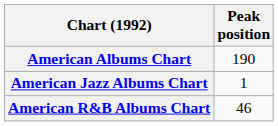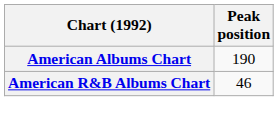 <table class="wikitable sortable plainrowheaders">
 <tr>
 <th scope="col">Chart (1992)</th>
 <th scope="col">Peak<br>position</th>
 </tr>
 <tr>
 <th scope="row"><a href='#'>American Albums Chart</a></th>
 <td style="text-align:center;">190</td>
 </tr>
 <tr>
-<th scope="row"><a href='#'>American Jazz Albums Chart</a></th>
-<td style="text-align:center;">1</td>
-</tr>
-<tr>
 <th scope="row"><a href='#'>American R&B Albums Chart</a></th>
 <td style="text-align:center;">46</td>
 </tr>
 </table>
